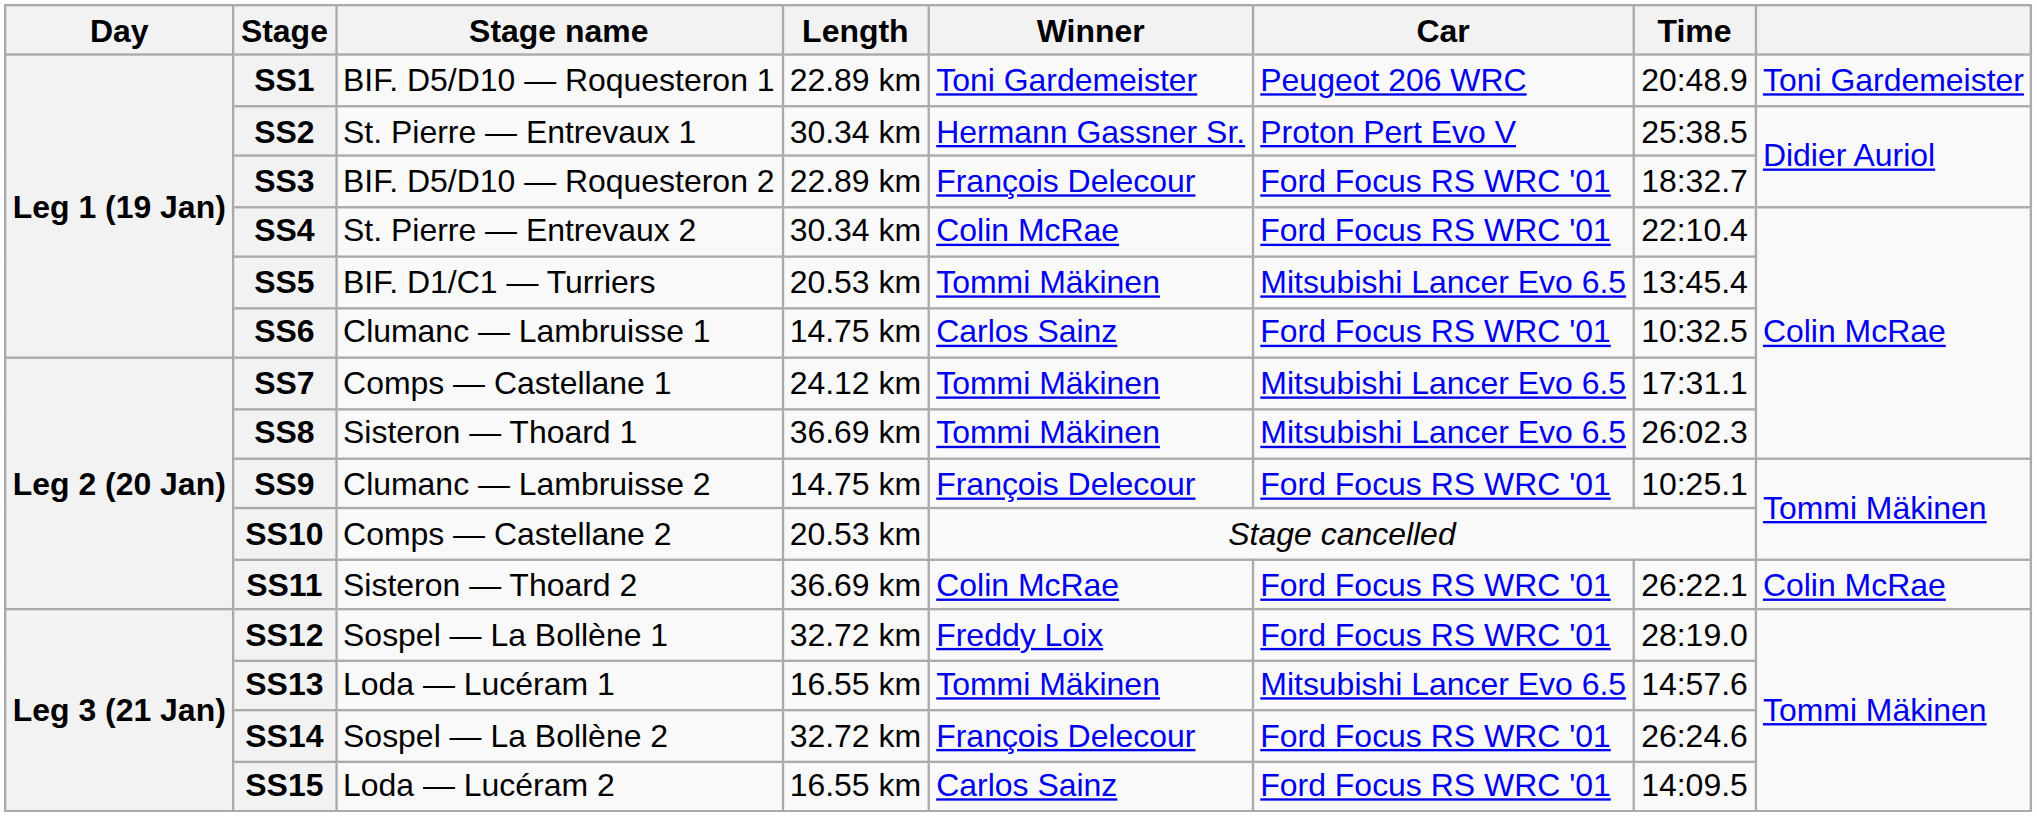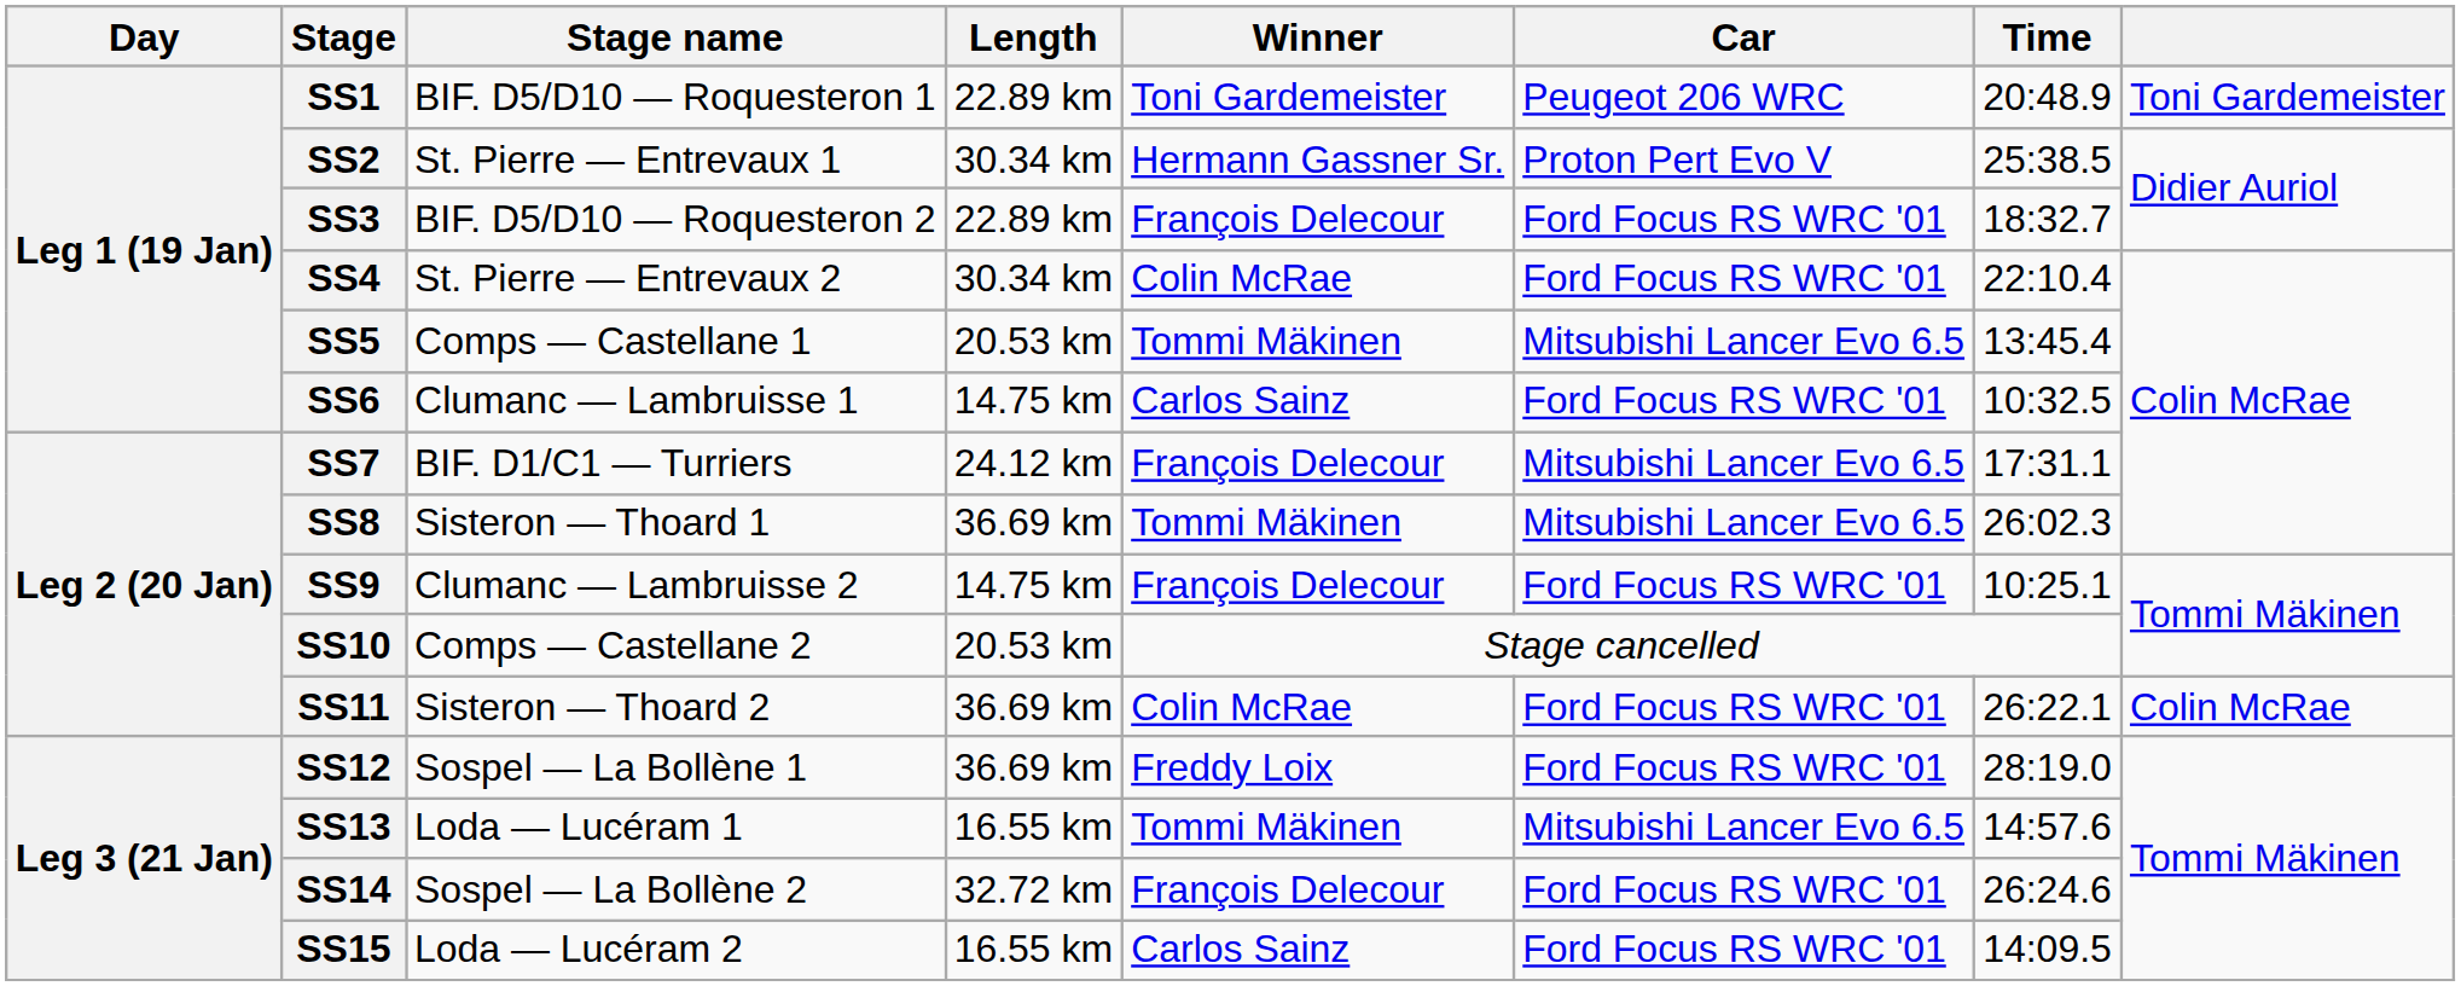 <table class="wikitable" style="font-size: 85%;">
 <tr>
 <th>Day</th>
 <th>Stage</th>
 <th>Stage name</th>
 <th>Length</th>
 <th>Winner</th>
 <th>Car</th>
 <th>Time</th>
 <th></th>
 </tr>
 <tr>
 <th rowspan="6">Leg 1 (19 Jan)</th>
 <th>SS1</th>
 <td>BIF. D5/D10 — Roquesteron 1</td>
 <td align="center">22.89 km</td>
 <td> <a href='#'>Toni Gardemeister</a></td>
 <td><a href='#'>Peugeot 206 WRC</a></td>
 <td>20:48.9</td>
 <td rowspan="1"> <a href='#'>Toni Gardemeister</a></td>
 </tr>
 <tr>
 <th>SS2</th>
 <td>St. Pierre — Entrevaux 1</td>
 <td align="center">30.34 km</td>
 <td> <a href='#'>Hermann Gassner Sr.</a></td>
 <td><a href='#'>Proton Pert Evo V</a></td>
 <td>25:38.5</td>
 <td rowspan="2"> <a href='#'>Didier Auriol</a></td>
 </tr>
 <tr>
 <th>SS3</th>
 <td>BIF. D5/D10 — Roquesteron 2</td>
 <td align="center">22.89 km</td>
 <td> <a href='#'>François Delecour</a></td>
 <td><a href='#'>Ford Focus RS WRC '01</a></td>
 <td>18:32.7</td>
 </tr>
 <tr>
 <th>SS4</th>
 <td>St. Pierre — Entrevaux 2</td>
 <td align="center">30.34 km</td>
 <td> <a href='#'>Colin McRae</a></td>
 <td><a href='#'>Ford Focus RS WRC '01</a></td>
 <td>22:10.4</td>
 <td rowspan="5"> <a href='#'>Colin McRae</a></td>
 </tr>
 <tr>
 <th>SS5</th>
-<td>BIF. D1/C1 — Turriers</td>
+<td>Comps — Castellane 1</td>
 <td align="center">20.53 km</td>
 <td> <a href='#'>Tommi Mäkinen</a></td>
 <td><a href='#'>Mitsubishi Lancer Evo 6.5</a></td>
 <td>13:45.4</td>
 </tr>
 <tr>
 <th>SS6</th>
 <td>Clumanc — Lambruisse 1</td>
 <td align="center">14.75 km</td>
 <td> <a href='#'>Carlos Sainz</a></td>
 <td><a href='#'>Ford Focus RS WRC '01</a></td>
 <td>10:32.5</td>
 </tr>
 <tr>
 <th rowspan="5">Leg 2 (20 Jan)</th>
 <th>SS7</th>
-<td>Comps — Castellane 1</td>
+<td>BIF. D1/C1 — Turriers</td>
 <td align="center">24.12 km</td>
-<td> <a href='#'>Tommi Mäkinen</a></td>
+<td> <a href='#'>François Delecour</a></td>
 <td><a href='#'>Mitsubishi Lancer Evo 6.5</a></td>
 <td>17:31.1</td>
 </tr>
 <tr>
 <th>SS8</th>
 <td>Sisteron — Thoard 1</td>
 <td align="center">36.69 km</td>
 <td> <a href='#'>Tommi Mäkinen</a></td>
 <td><a href='#'>Mitsubishi Lancer Evo 6.5</a></td>
 <td>26:02.3</td>
 </tr>
 <tr>
 <th>SS9</th>
 <td>Clumanc — Lambruisse 2</td>
 <td align="center">14.75 km</td>
 <td> <a href='#'>François Delecour</a></td>
 <td><a href='#'>Ford Focus RS WRC '01</a></td>
 <td>10:25.1</td>
 <td rowspan="2"> <a href='#'>Tommi Mäkinen</a></td>
 </tr>
 <tr>
 <th>SS10</th>
 <td>Comps — Castellane 2</td>
 <td align="center">20.53 km</td>
 <td colspan="3" align="center"><em>Stage cancelled</em></td>
 </tr>
 <tr>
 <th>SS11</th>
 <td>Sisteron — Thoard 2</td>
 <td align="center">36.69 km</td>
 <td> <a href='#'>Colin McRae</a></td>
 <td><a href='#'>Ford Focus RS WRC '01</a></td>
 <td>26:22.1</td>
 <td rowspan="1"> <a href='#'>Colin McRae</a></td>
 </tr>
 <tr>
 <th rowspan="4">Leg 3 (21 Jan)</th>
 <th>SS12</th>
 <td>Sospel — La Bollène 1</td>
-<td align="center">32.72 km</td>
+<td align="center">36.69 km</td>
 <td> <a href='#'>Freddy Loix</a></td>
 <td><a href='#'>Ford Focus RS WRC '01</a></td>
 <td>28:19.0</td>
 <td rowspan="4"> <a href='#'>Tommi Mäkinen</a></td>
 </tr>
 <tr>
 <th>SS13</th>
 <td>Loda — Lucéram 1</td>
 <td align="center">16.55 km</td>
 <td> <a href='#'>Tommi Mäkinen</a></td>
 <td><a href='#'>Mitsubishi Lancer Evo 6.5</a></td>
 <td>14:57.6</td>
 </tr>
 <tr>
 <th>SS14</th>
 <td>Sospel — La Bollène 2</td>
 <td align="center">32.72 km</td>
 <td> <a href='#'>François Delecour</a></td>
 <td><a href='#'>Ford Focus RS WRC '01</a></td>
 <td>26:24.6</td>
 </tr>
 <tr>
 <th>SS15</th>
 <td>Loda — Lucéram 2</td>
 <td align="center">16.55 km</td>
 <td> <a href='#'>Carlos Sainz</a></td>
 <td><a href='#'>Ford Focus RS WRC '01</a></td>
 <td>14:09.5</td>
 </tr>
 <tr>
 </tr>
 </table>
